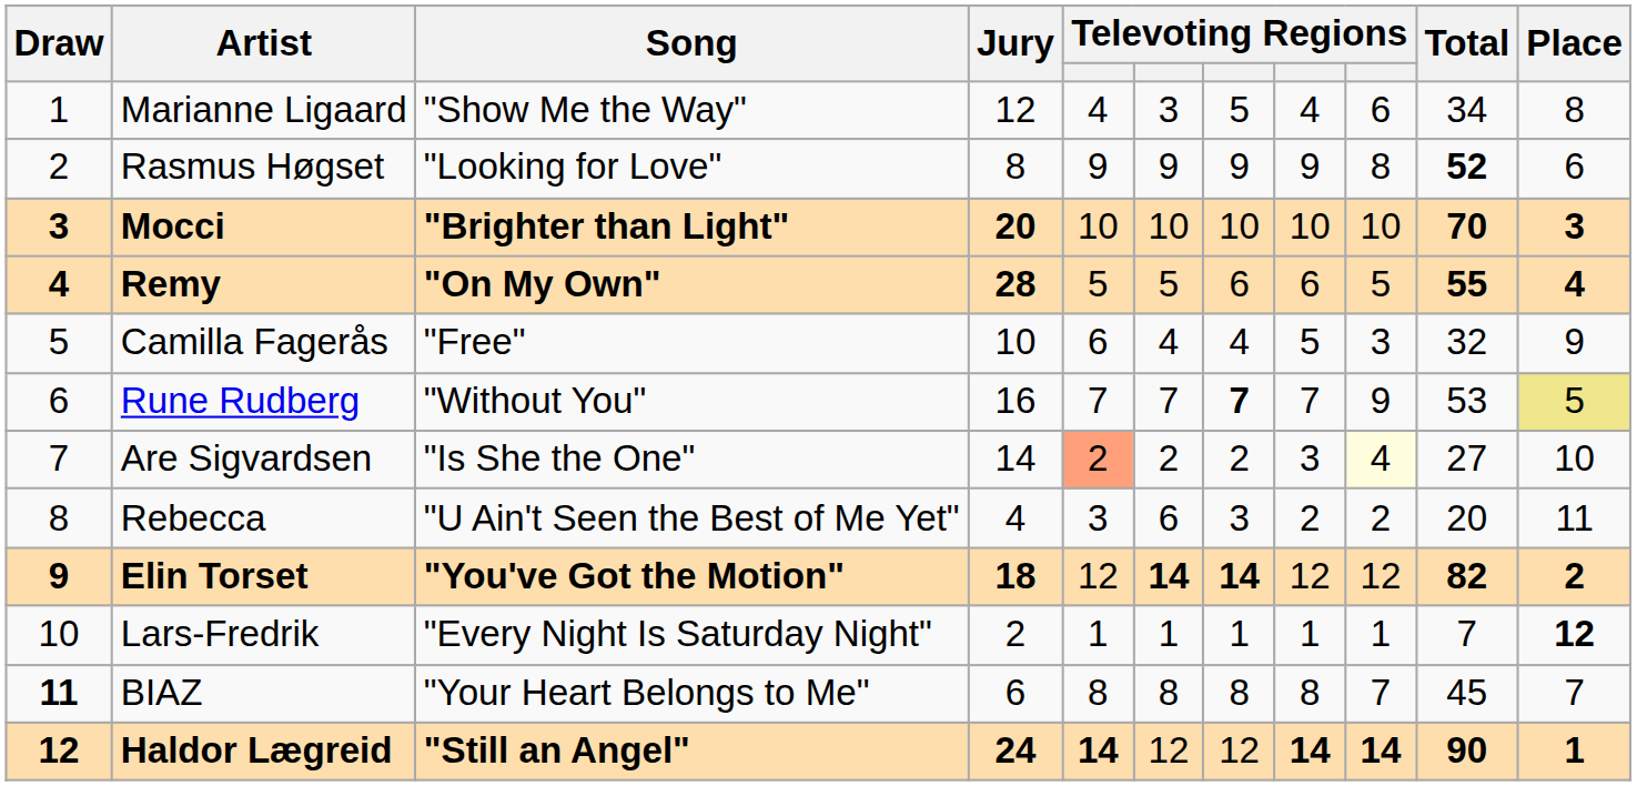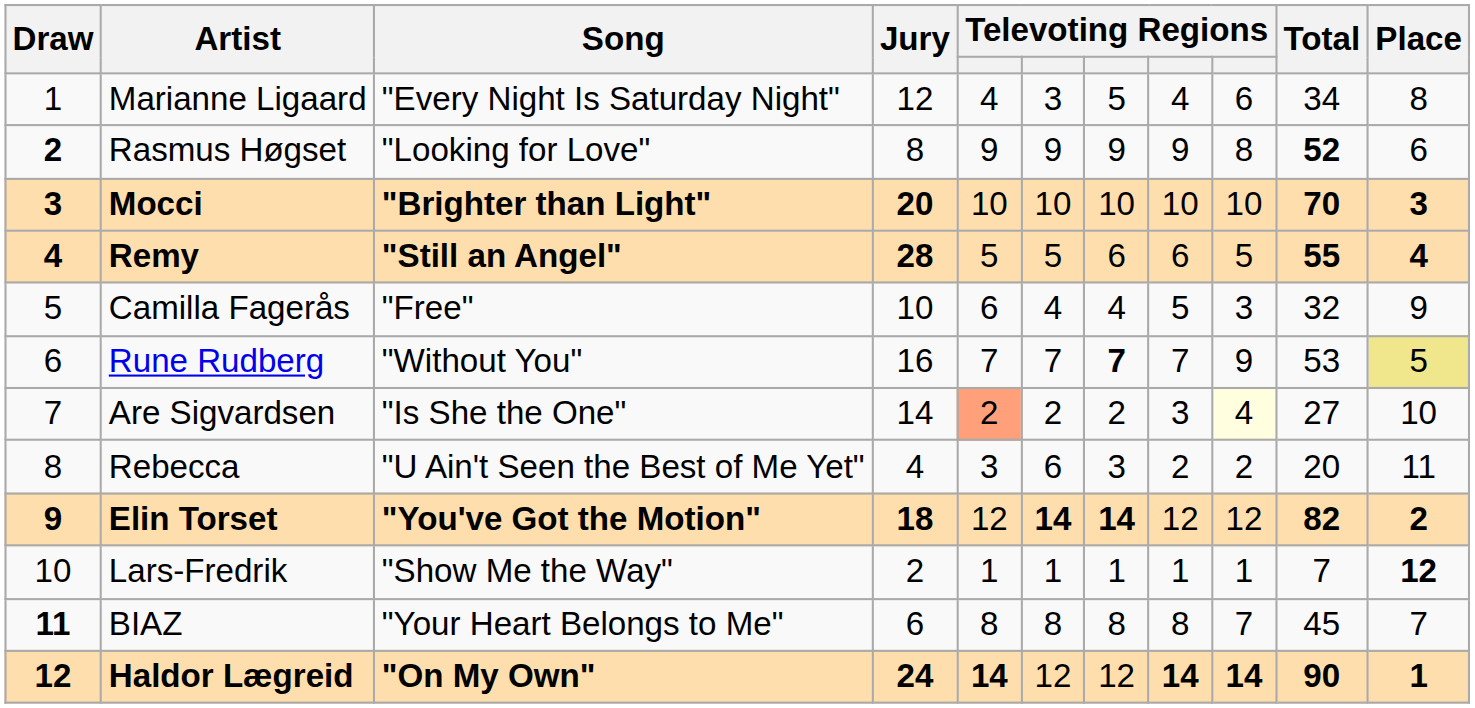 <table class="sortable wikitable" style="margin: 1em auto 1em auto; text-align:center">
 <tr>
 <th rowspan="2">Draw</th>
 <th rowspan="2">Artist</th>
 <th rowspan="2">Song</th>
 <th rowspan="2">Jury</th>
 <th colspan="5" class="unsortable">Televoting Regions</th>
 <th rowspan="2">Total</th>
 <th rowspan="2">Place</th>
 </tr>
 <tr>
 <th></th>
 <th></th>
 <th></th>
 <th></th>
 <th></th>
 </tr>
 <tr>
 <td>1</td>
 <td align="left">Marianne Ligaard</td>
-<td align="left">"Show Me the Way"</td>
+<td align="left">"Every Night Is Saturday Night"</td>
 <td>12</td>
 <td>4</td>
 <td>3</td>
 <td>5</td>
 <td>4</td>
 <td>6</td>
 <td>34</td>
 <td>8</td>
 </tr>
 <tr>
-<td>2</td>
+<td><strong>2</strong></td>
 <td align="left">Rasmus Høgset</td>
 <td align="left">"Looking for Love"</td>
 <td>8</td>
 <td>9</td>
 <td>9</td>
 <td>9</td>
 <td>9</td>
 <td>8</td>
 <td><strong>52</strong></td>
 <td>6</td>
 </tr>
 <tr style="background:navajowhite;">
 <td><strong>3</strong></td>
 <td align="left"><strong>Mocci</strong></td>
 <td align="left"><strong>"Brighter than Light"</strong></td>
 <td><strong>20</strong></td>
 <td>10</td>
 <td>10</td>
 <td>10</td>
 <td>10</td>
 <td>10</td>
 <td><strong>70</strong></td>
 <td><strong>3</strong></td>
 </tr>
 <tr style="background:navajowhite;">
 <td><strong>4</strong></td>
 <td align="left"><strong>Remy</strong></td>
-<td align="left"><strong>"On My Own"</strong></td>
+<td align="left"><strong>"Still an Angel"</strong></td>
 <td><strong>28</strong></td>
 <td>5</td>
 <td>5</td>
 <td>6</td>
 <td>6</td>
 <td>5</td>
 <td><strong>55</strong></td>
 <td><strong>4</strong></td>
 </tr>
 <tr>
 <td>5</td>
 <td align="left">Camilla Fagerås</td>
 <td align="left">"Free"</td>
 <td>10</td>
 <td>6</td>
 <td>4</td>
 <td>4</td>
 <td>5</td>
 <td>3</td>
 <td>32</td>
 <td>9</td>
 </tr>
 <tr>
 <td>6</td>
 <td align="left"><a href='#'>Rune Rudberg</a></td>
 <td align="left">"Without You"</td>
 <td>16</td>
 <td>7</td>
 <td>7</td>
 <td><strong>7</strong></td>
 <td>7</td>
 <td>9</td>
 <td>53</td>
 <td style="background: khaki;">5</td>
 </tr>
 <tr>
 <td>7</td>
 <td align="left">Are Sigvardsen</td>
 <td align="left">"Is She the One"</td>
 <td>14</td>
 <td style="background: lightsalmon;">2</td>
 <td>2</td>
 <td>2</td>
 <td>3</td>
 <td style="background: lightyellow;">4</td>
 <td>27</td>
 <td>10</td>
 </tr>
 <tr>
 <td>8</td>
 <td align="left">Rebecca</td>
 <td align="left">"U Ain't Seen the Best of Me Yet"</td>
 <td>4</td>
 <td>3</td>
 <td>6</td>
 <td>3</td>
 <td>2</td>
 <td>2</td>
 <td>20</td>
 <td>11</td>
 </tr>
 <tr style="background:navajowhite;">
 <td><strong>9</strong></td>
 <td align="left"><strong>Elin Torset</strong></td>
 <td align="left"><strong>"You've Got the Motion"</strong></td>
 <td><strong>18</strong></td>
 <td>12</td>
 <td><strong>14</strong></td>
 <td><strong>14</strong></td>
 <td>12</td>
 <td>12</td>
 <td><strong>82</strong></td>
 <td><strong>2</strong></td>
 </tr>
 <tr>
 <td>10</td>
 <td align="left">Lars-Fredrik</td>
-<td align="left">"Every Night Is Saturday Night"</td>
+<td align="left">"Show Me the Way"</td>
 <td>2</td>
 <td>1</td>
 <td>1</td>
 <td>1</td>
 <td>1</td>
 <td>1</td>
 <td>7</td>
 <td><strong>12</strong></td>
 </tr>
 <tr>
 <td><strong>11</strong></td>
 <td align="left">BIAZ</td>
 <td align="left">"Your Heart Belongs to Me"</td>
 <td>6</td>
 <td>8</td>
 <td>8</td>
 <td>8</td>
 <td>8</td>
 <td>7</td>
 <td>45</td>
 <td>7</td>
 </tr>
 <tr style="background:navajowhite;">
 <td><strong>12</strong></td>
 <td align="left"><strong>Haldor Lægreid</strong></td>
-<td align="left"><strong>"Still an Angel"</strong></td>
+<td align="left"><strong>"On My Own"</strong></td>
 <td><strong>24</strong></td>
 <td><strong>14</strong></td>
 <td>12</td>
 <td>12</td>
 <td><strong>14</strong></td>
 <td><strong>14</strong></td>
 <td><strong>90</strong></td>
 <td><strong>1</strong></td>
 </tr>
 </table>
